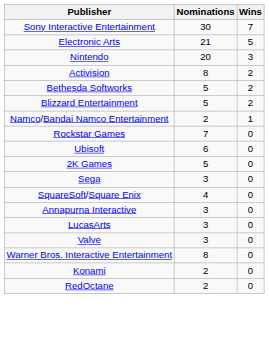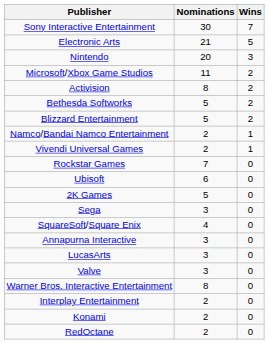 <table class="wikitable sortable plainrowheaders" rowspan="2" style="text-align:center;" background: #f6e39c;>
 <tr>
 <th scope="col">Publisher</th>
 <th scope="col">Nominations</th>
 <th scope="col">Wins</th>
 </tr>
 <tr>
 <td><a href='#'>Sony Interactive Entertainment</a></td>
 <td>30</td>
 <td>7</td>
 </tr>
 <tr>
 <td><a href='#'>Electronic Arts</a></td>
 <td>21</td>
 <td>5</td>
 </tr>
 <tr>
 <td><a href='#'>Nintendo</a></td>
 <td>20</td>
 <td>3</td>
 </tr>
 <tr>
+<td><a href='#'>Microsoft</a>/<a href='#'>Xbox Game Studios</a></td>
+<td>11</td>
+<td>2</td>
+</tr>
+<tr>
 <td><a href='#'>Activision</a></td>
 <td>8</td>
 <td>2</td>
 </tr>
 <tr>
 <td><a href='#'>Bethesda Softworks</a></td>
 <td>5</td>
 <td>2</td>
 </tr>
 <tr>
 <td><a href='#'>Blizzard Entertainment</a></td>
 <td>5</td>
 <td>2</td>
 </tr>
 <tr>
 <td><a href='#'>Namco</a>/<a href='#'>Bandai Namco Entertainment</a></td>
+<td>2</td>
+<td>1</td>
+</tr>
+<tr>
+<td><a href='#'>Vivendi Universal Games</a></td>
 <td>2</td>
 <td>1</td>
 </tr>
 <tr>
 <td><a href='#'>Rockstar Games</a></td>
 <td>7</td>
 <td>0</td>
 </tr>
 <tr>
 <td><a href='#'>Ubisoft</a></td>
 <td>6</td>
 <td>0</td>
 </tr>
 <tr>
 <td><a href='#'>2K Games</a></td>
 <td>5</td>
 <td>0</td>
 </tr>
 <tr>
 <td><a href='#'>Sega</a></td>
 <td>3</td>
 <td>0</td>
 </tr>
 <tr>
 <td><a href='#'>SquareSoft</a>/<a href='#'>Square Enix</a></td>
 <td>4</td>
 <td>0</td>
 </tr>
 <tr>
 <td><a href='#'>Annapurna Interactive</a></td>
 <td>3</td>
 <td>0</td>
 </tr>
 <tr>
 <td><a href='#'>LucasArts</a></td>
 <td>3</td>
 <td>0</td>
 </tr>
 <tr>
 <td><a href='#'>Valve</a></td>
 <td>3</td>
 <td>0</td>
 </tr>
 <tr>
 <td><a href='#'>Warner Bros. Interactive Entertainment</a></td>
 <td>8</td>
 <td>0</td>
 </tr>
 <tr>
+<td><a href='#'>Interplay Entertainment</a></td>
+<td>2</td>
+<td>0</td>
+</tr>
+<tr>
 <td><a href='#'>Konami</a></td>
 <td>2</td>
 <td>0</td>
 </tr>
 <tr>
 <td><a href='#'>RedOctane</a></td>
 <td>2</td>
 <td>0</td>
 </tr>
 </table>
